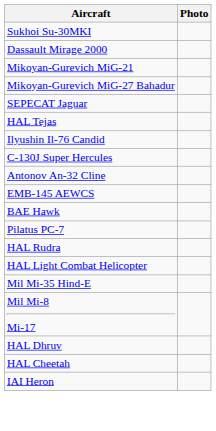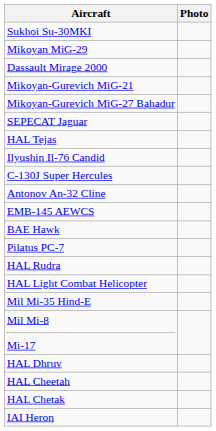 <table class="wikitable">
 <tr>
 <th>Aircraft</th>
 <th>Photo</th>
 </tr>
 <tr>
 <td><a href='#'>Sukhoi Su-30MKI</a></td>
+<td></td>
+</tr>
+<tr>
+<td><a href='#'>Mikoyan MiG-29</a></td>
 <td></td>
 </tr>
 <tr>
 <td><a href='#'>Dassault Mirage 2000</a></td>
 <td></td>
 </tr>
 <tr>
 <td><a href='#'>Mikoyan-Gurevich MiG-21</a></td>
 <td></td>
 </tr>
 <tr>
 <td><a href='#'>Mikoyan-Gurevich MiG-27 Bahadur</a></td>
 <td></td>
 </tr>
 <tr>
 <td><a href='#'>SEPECAT Jaguar</a></td>
 <td></td>
 </tr>
 <tr>
 <td><a href='#'>HAL Tejas</a></td>
 <td></td>
 </tr>
 <tr>
 <td><a href='#'>Ilyushin Il-76 Candid</a></td>
 <td></td>
 </tr>
 <tr>
 <td><a href='#'>C-130J Super Hercules</a></td>
 <td></td>
 </tr>
 <tr>
 <td><a href='#'>Antonov An-32 Cline</a></td>
 <td></td>
 </tr>
 <tr>
 <td><a href='#'>EMB-145 AEWCS</a></td>
 <td></td>
 </tr>
 <tr>
 <td><a href='#'>BAE Hawk</a></td>
 <td></td>
 </tr>
 <tr>
 <td><a href='#'>Pilatus PC-7</a></td>
 <td></td>
 </tr>
 <tr>
 <td><a href='#'>HAL Rudra</a></td>
 <td></td>
 </tr>
 <tr>
 <td><a href='#'>HAL Light Combat Helicopter</a></td>
 <td></td>
 </tr>
 <tr>
 <td><a href='#'>Mil Mi-35 Hind-E</a></td>
 <td></td>
 </tr>
 <tr>
 <td><a href='#'>Mil Mi-8</a><hr><a href='#'>Mi-17</a></td>
 <td><br></td>
 </tr>
 <tr>
 <td><a href='#'>HAL Dhruv</a></td>
 <td></td>
 </tr>
 <tr>
 <td><a href='#'>HAL Cheetah</a></td>
 <td></td>
 </tr>
 <tr>
+<td><a href='#'>HAL Chetak</a></td>
+<td></td>
+</tr>
+<tr>
 <td><a href='#'>IAI Heron</a></td>
 <td></td>
 </tr>
 </table>
